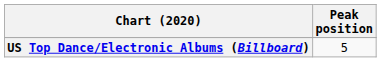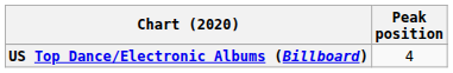 <table class="wikitable sortable plainrowheaders" style="text-align:center">
 <tr>
 <th scope="col">Chart (2020)</th>
 <th scope="col">Peak<br>position</th>
 </tr>
 <tr>
 </tr>
 <tr>
 <th scope="row">US <a href='#'>Top Dance/Electronic Albums</a> (<em><a href='#'>Billboard</a></em>)</th>
-<td>5</td>
+<td>4</td>
 </tr>
 </table>
